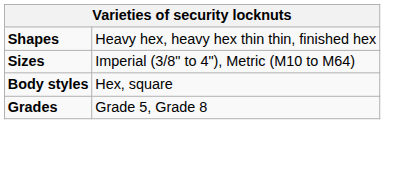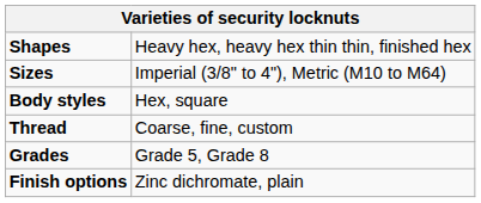 <table class="wikitable">
 <tr>
 <th colspan="2">Varieties of security locknuts</th>
 </tr>
 <tr>
 <td><strong>Shapes</strong></td>
 <td>Heavy hex, heavy hex thin thin, finished hex</td>
 </tr>
 <tr>
 <td><strong>Sizes</strong></td>
 <td>Imperial (3/8" to 4"), Metric (M10 to M64)</td>
 </tr>
 <tr>
 <td><strong>Body styles</strong></td>
 <td>Hex, square</td>
 </tr>
 <tr>
+<td><strong>Thread</strong></td>
+<td>Coarse, fine, custom</td>
+</tr>
+<tr>
 <td><strong>Grades</strong></td>
 <td>Grade 5, Grade 8</td>
 </tr>
+<tr>
+<td><strong>Finish options</strong></td>
+<td>Zinc dichromate, plain</td>
+</tr>
 </table>
